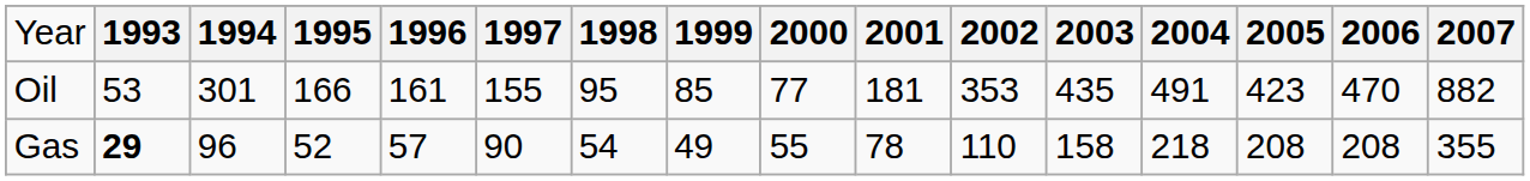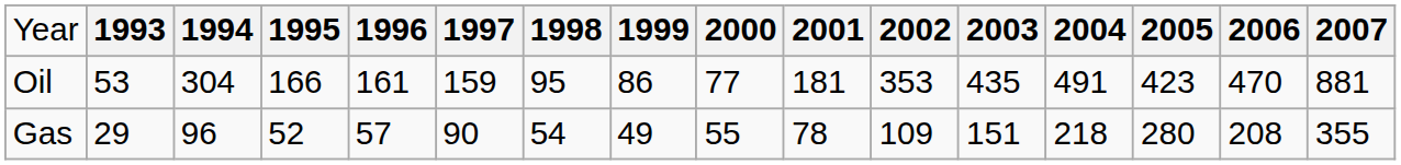 <table class="wikitable">
 <tr>
 <td>Year</td>
 <th>1993</th>
 <th>1994</th>
 <th>1995</th>
 <th>1996</th>
 <th>1997</th>
 <th>1998</th>
 <th>1999</th>
 <th>2000</th>
 <th>2001</th>
 <th>2002</th>
 <th>2003</th>
 <th>2004</th>
 <th>2005</th>
 <th>2006</th>
 <th>2007</th>
 </tr>
 <tr>
 <td>Oil</td>
 <td>53</td>
-<td>301</td>
+<td>304</td>
 <td>166</td>
 <td>161</td>
-<td>155</td>
+<td>159</td>
 <td>95</td>
-<td>85</td>
+<td>86</td>
 <td>77</td>
 <td>181</td>
 <td>353</td>
 <td>435</td>
 <td>491</td>
 <td>423</td>
 <td>470</td>
-<td>882</td>
+<td>881</td>
 </tr>
 <tr>
 <td>Gas</td>
-<td><strong>29</strong></td>
+<td>29</td>
 <td>96</td>
 <td>52</td>
 <td>57</td>
 <td>90</td>
 <td>54</td>
 <td>49</td>
 <td>55</td>
 <td>78</td>
-<td>110</td>
-<td>158</td>
+<td>109</td>
+<td>151</td>
 <td>218</td>
-<td>208</td>
+<td>280</td>
 <td>208</td>
 <td>355</td>
 </tr>
 </table>
